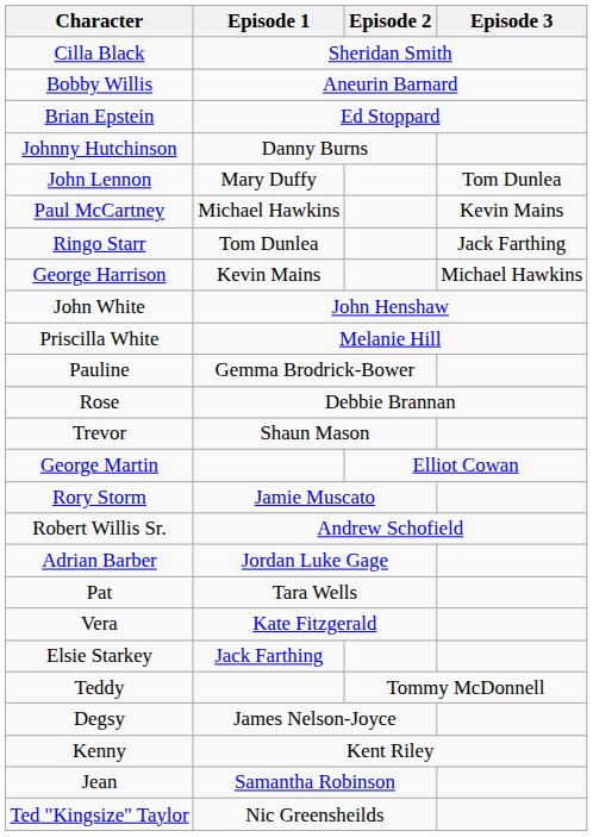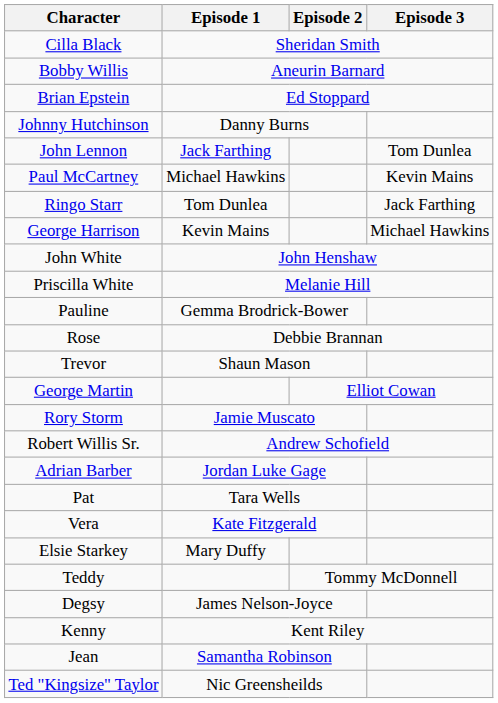 <table class="wikitable" style="text-align:center;">
 <tr>
 <th>Character</th>
 <th>Episode 1</th>
 <th>Episode 2</th>
 <th>Episode 3</th>
 </tr>
 <tr>
 <td><a href='#'>Cilla Black</a></td>
 <td colspan="3" style="text-align:center;"><a href='#'>Sheridan Smith</a></td>
 </tr>
 <tr>
 <td><a href='#'>Bobby Willis</a></td>
 <td colspan="3" style="text-align:center;"><a href='#'>Aneurin Barnard</a></td>
 </tr>
 <tr>
 <td><a href='#'>Brian Epstein</a></td>
 <td colspan="3" style="text-align:center;"><a href='#'>Ed Stoppard</a></td>
 </tr>
 <tr>
 <td><a href='#'>Johnny Hutchinson</a></td>
 <td colspan="2" style="text-align:center;">Danny Burns</td>
 <td></td>
 </tr>
 <tr>
 <td><a href='#'>John Lennon</a></td>
-<td colspan="1" style="text-align:center;">Mary Duffy</td>
+<td><a href='#'>Jack Farthing</a></td>
 <td></td>
 <td>Tom Dunlea</td>
 </tr>
 <tr>
 <td><a href='#'>Paul McCartney</a></td>
 <td>Michael Hawkins</td>
 <td></td>
 <td>Kevin Mains</td>
 </tr>
 <tr>
 <td><a href='#'>Ringo Starr</a></td>
 <td>Tom Dunlea</td>
 <td></td>
 <td>Jack Farthing</td>
 </tr>
 <tr>
 <td><a href='#'>George Harrison</a></td>
 <td>Kevin Mains</td>
 <td></td>
 <td>Michael Hawkins</td>
 </tr>
 <tr>
 <td>John White</td>
 <td colspan="3" style="text-align:center;"><a href='#'>John Henshaw</a></td>
 </tr>
 <tr>
 <td>Priscilla White</td>
 <td colspan="3" style="text-align:center;"><a href='#'>Melanie Hill</a></td>
 </tr>
 <tr>
 <td>Pauline</td>
 <td colspan="2" style="text-align:center;">Gemma Brodrick-Bower</td>
 <td></td>
 </tr>
 <tr>
 <td>Rose</td>
 <td colspan="3" style="text-align:center;">Debbie Brannan</td>
 </tr>
 <tr>
 <td>Trevor</td>
 <td colspan="2" style="text-align:center;">Shaun Mason</td>
 <td></td>
 </tr>
 <tr>
 <td><a href='#'>George Martin</a></td>
 <td></td>
 <td colspan="3" style="text-align:center;"><a href='#'>Elliot Cowan</a></td>
 </tr>
 <tr>
 <td><a href='#'>Rory Storm</a></td>
 <td colspan="2" style="text-align:center;"><a href='#'>Jamie Muscato</a></td>
 <td></td>
 </tr>
 <tr>
 <td>Robert Willis Sr.</td>
 <td colspan="3"><a href='#'>Andrew Schofield</a></td>
 </tr>
 <tr>
 <td><a href='#'>Adrian Barber</a></td>
 <td colspan="2" style="text-align:center;"><a href='#'>Jordan Luke Gage</a></td>
 <td></td>
 </tr>
 <tr>
 <td>Pat</td>
 <td colspan="2" style="text-align:center;">Tara Wells</td>
 <td></td>
 </tr>
 <tr>
 <td>Vera</td>
 <td colspan="2" style="text-align:center;"><a href='#'>Kate Fitzgerald</a></td>
 <td></td>
 </tr>
 <tr>
 <td>Elsie Starkey</td>
-<td><a href='#'>Jack Farthing</a></td>
+<td colspan="1" style="text-align:center;">Mary Duffy</td>
 <td></td>
 <td></td>
 </tr>
 <tr>
 <td>Teddy</td>
 <td></td>
 <td colspan="2" style="text-align:center;">Tommy McDonnell</td>
 </tr>
 <tr>
 <td>Degsy</td>
 <td colspan="2" style="text-align:center;">James Nelson-Joyce</td>
 <td></td>
 </tr>
 <tr>
 <td>Kenny</td>
 <td colspan="3" style="text-align:center;">Kent Riley</td>
 </tr>
 <tr>
 <td>Jean</td>
 <td colspan="2"><a href='#'>Samantha Robinson</a></td>
 <td></td>
 </tr>
 <tr>
 <td><a href='#'>Ted "Kingsize" Taylor</a></td>
 <td colspan="2" style="text-align:center;">Nic Greensheilds</td>
 <td></td>
 </tr>
 </table>
